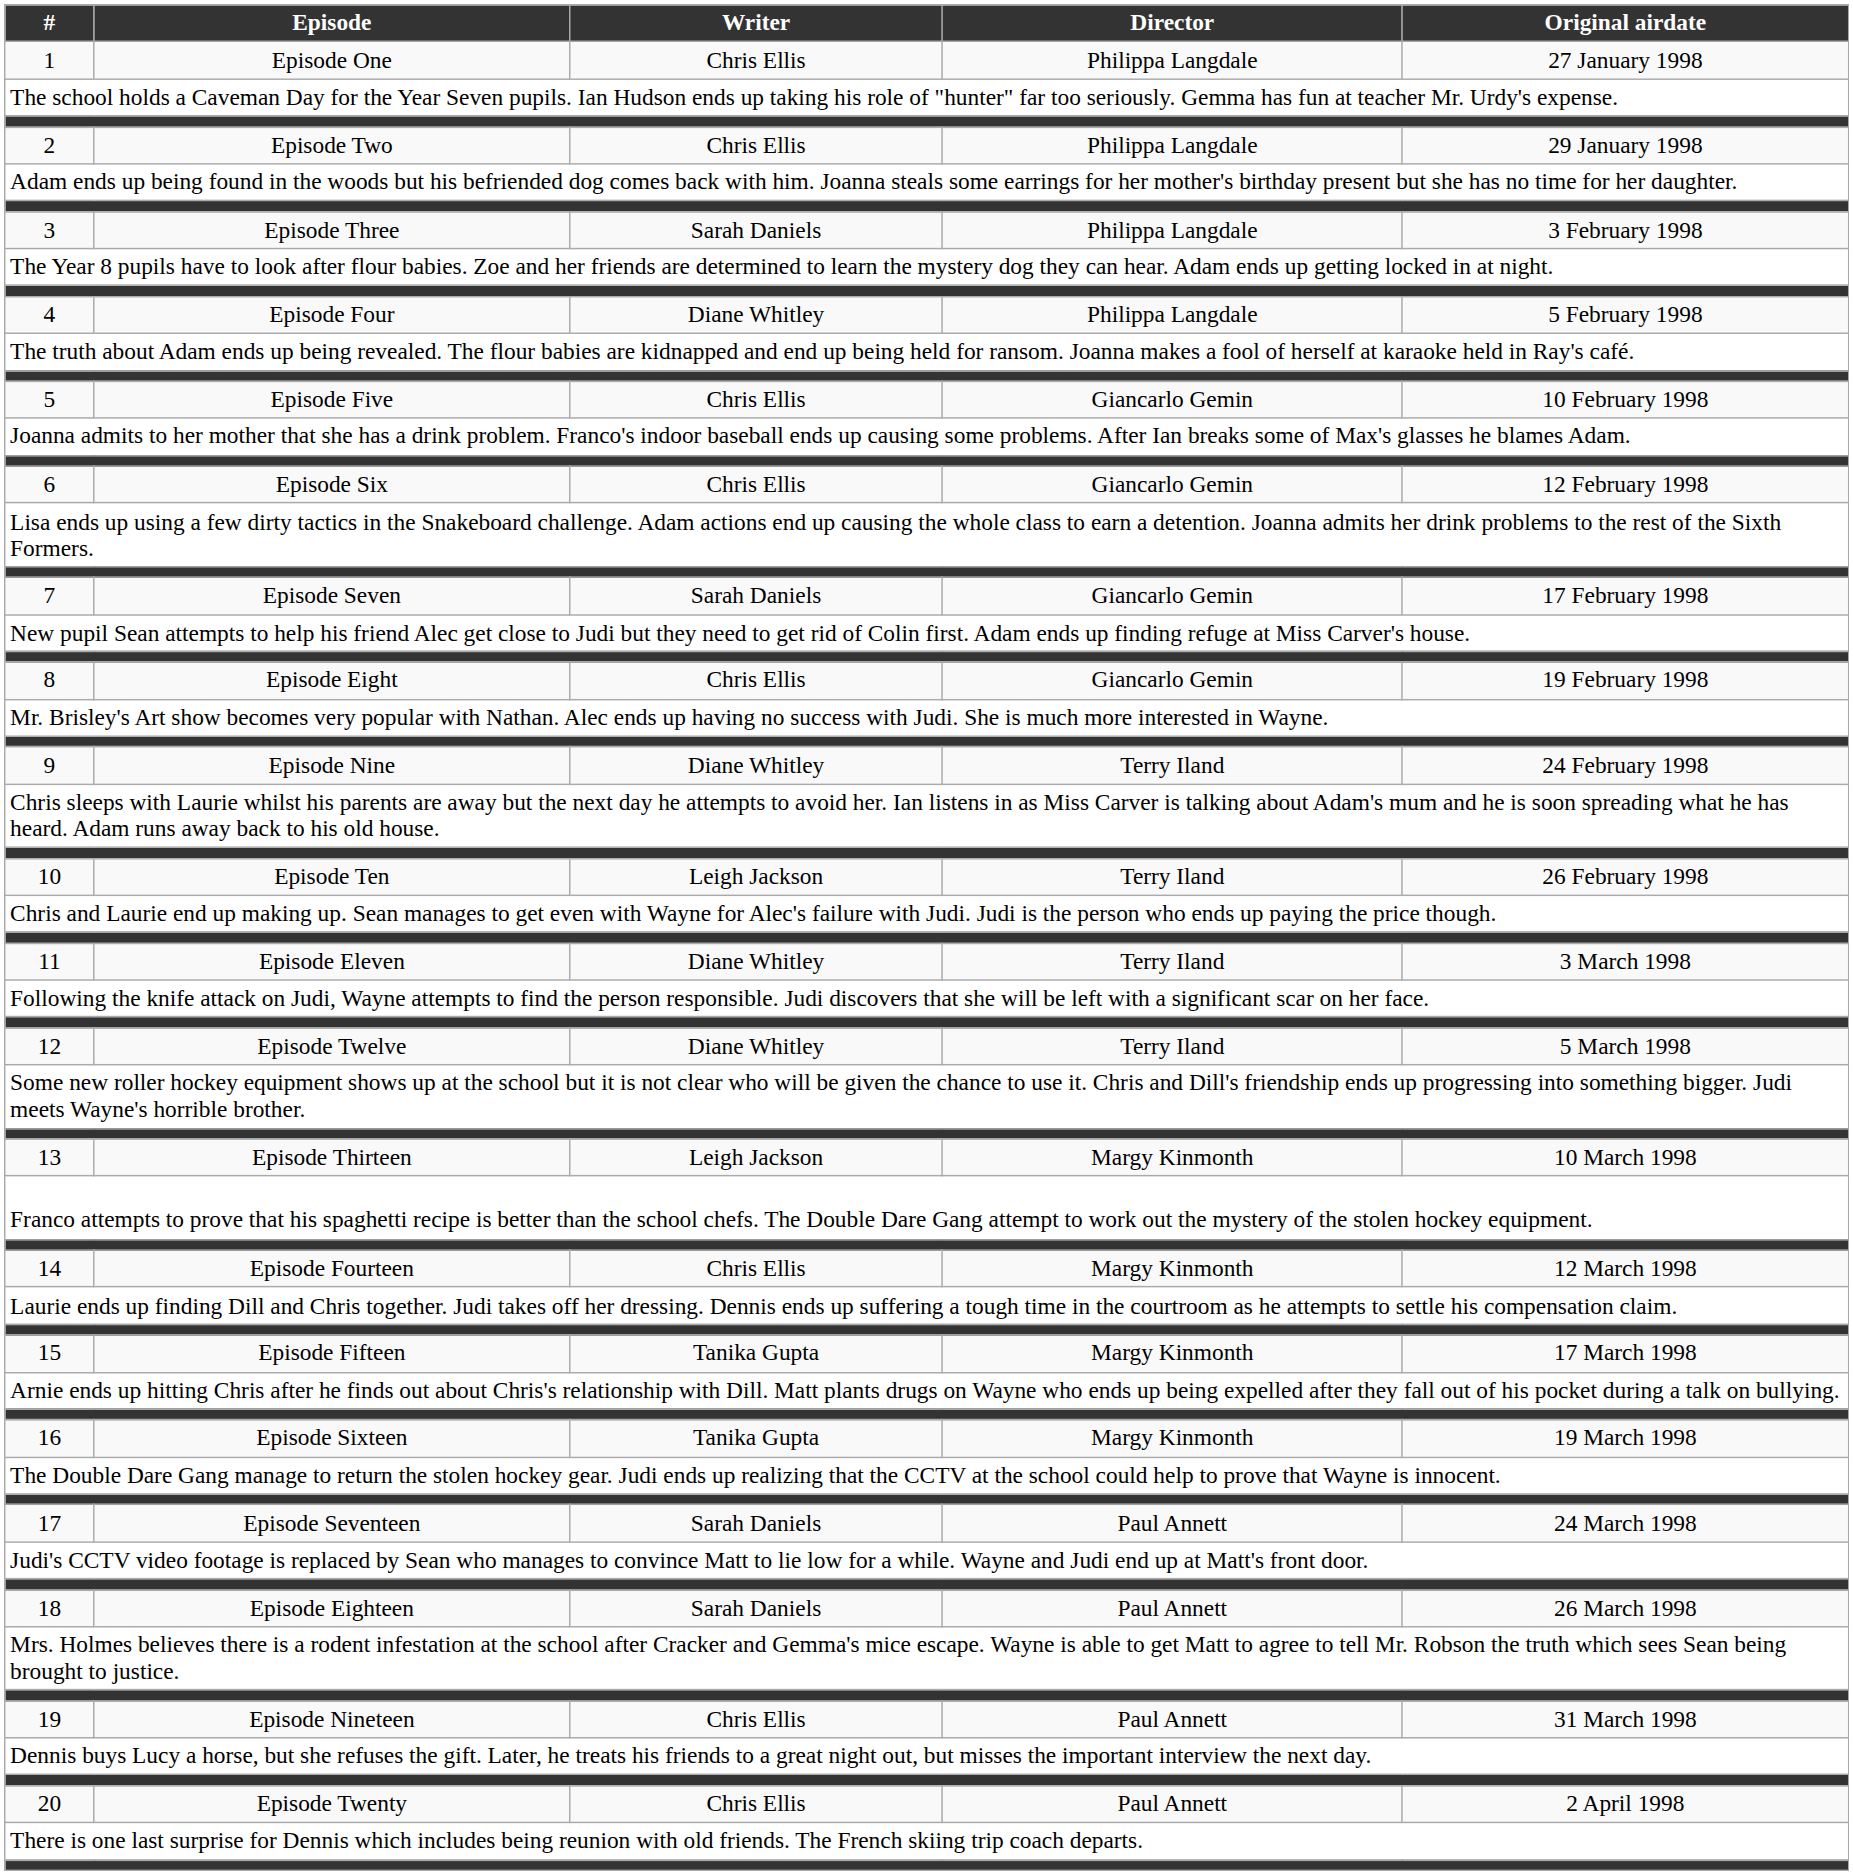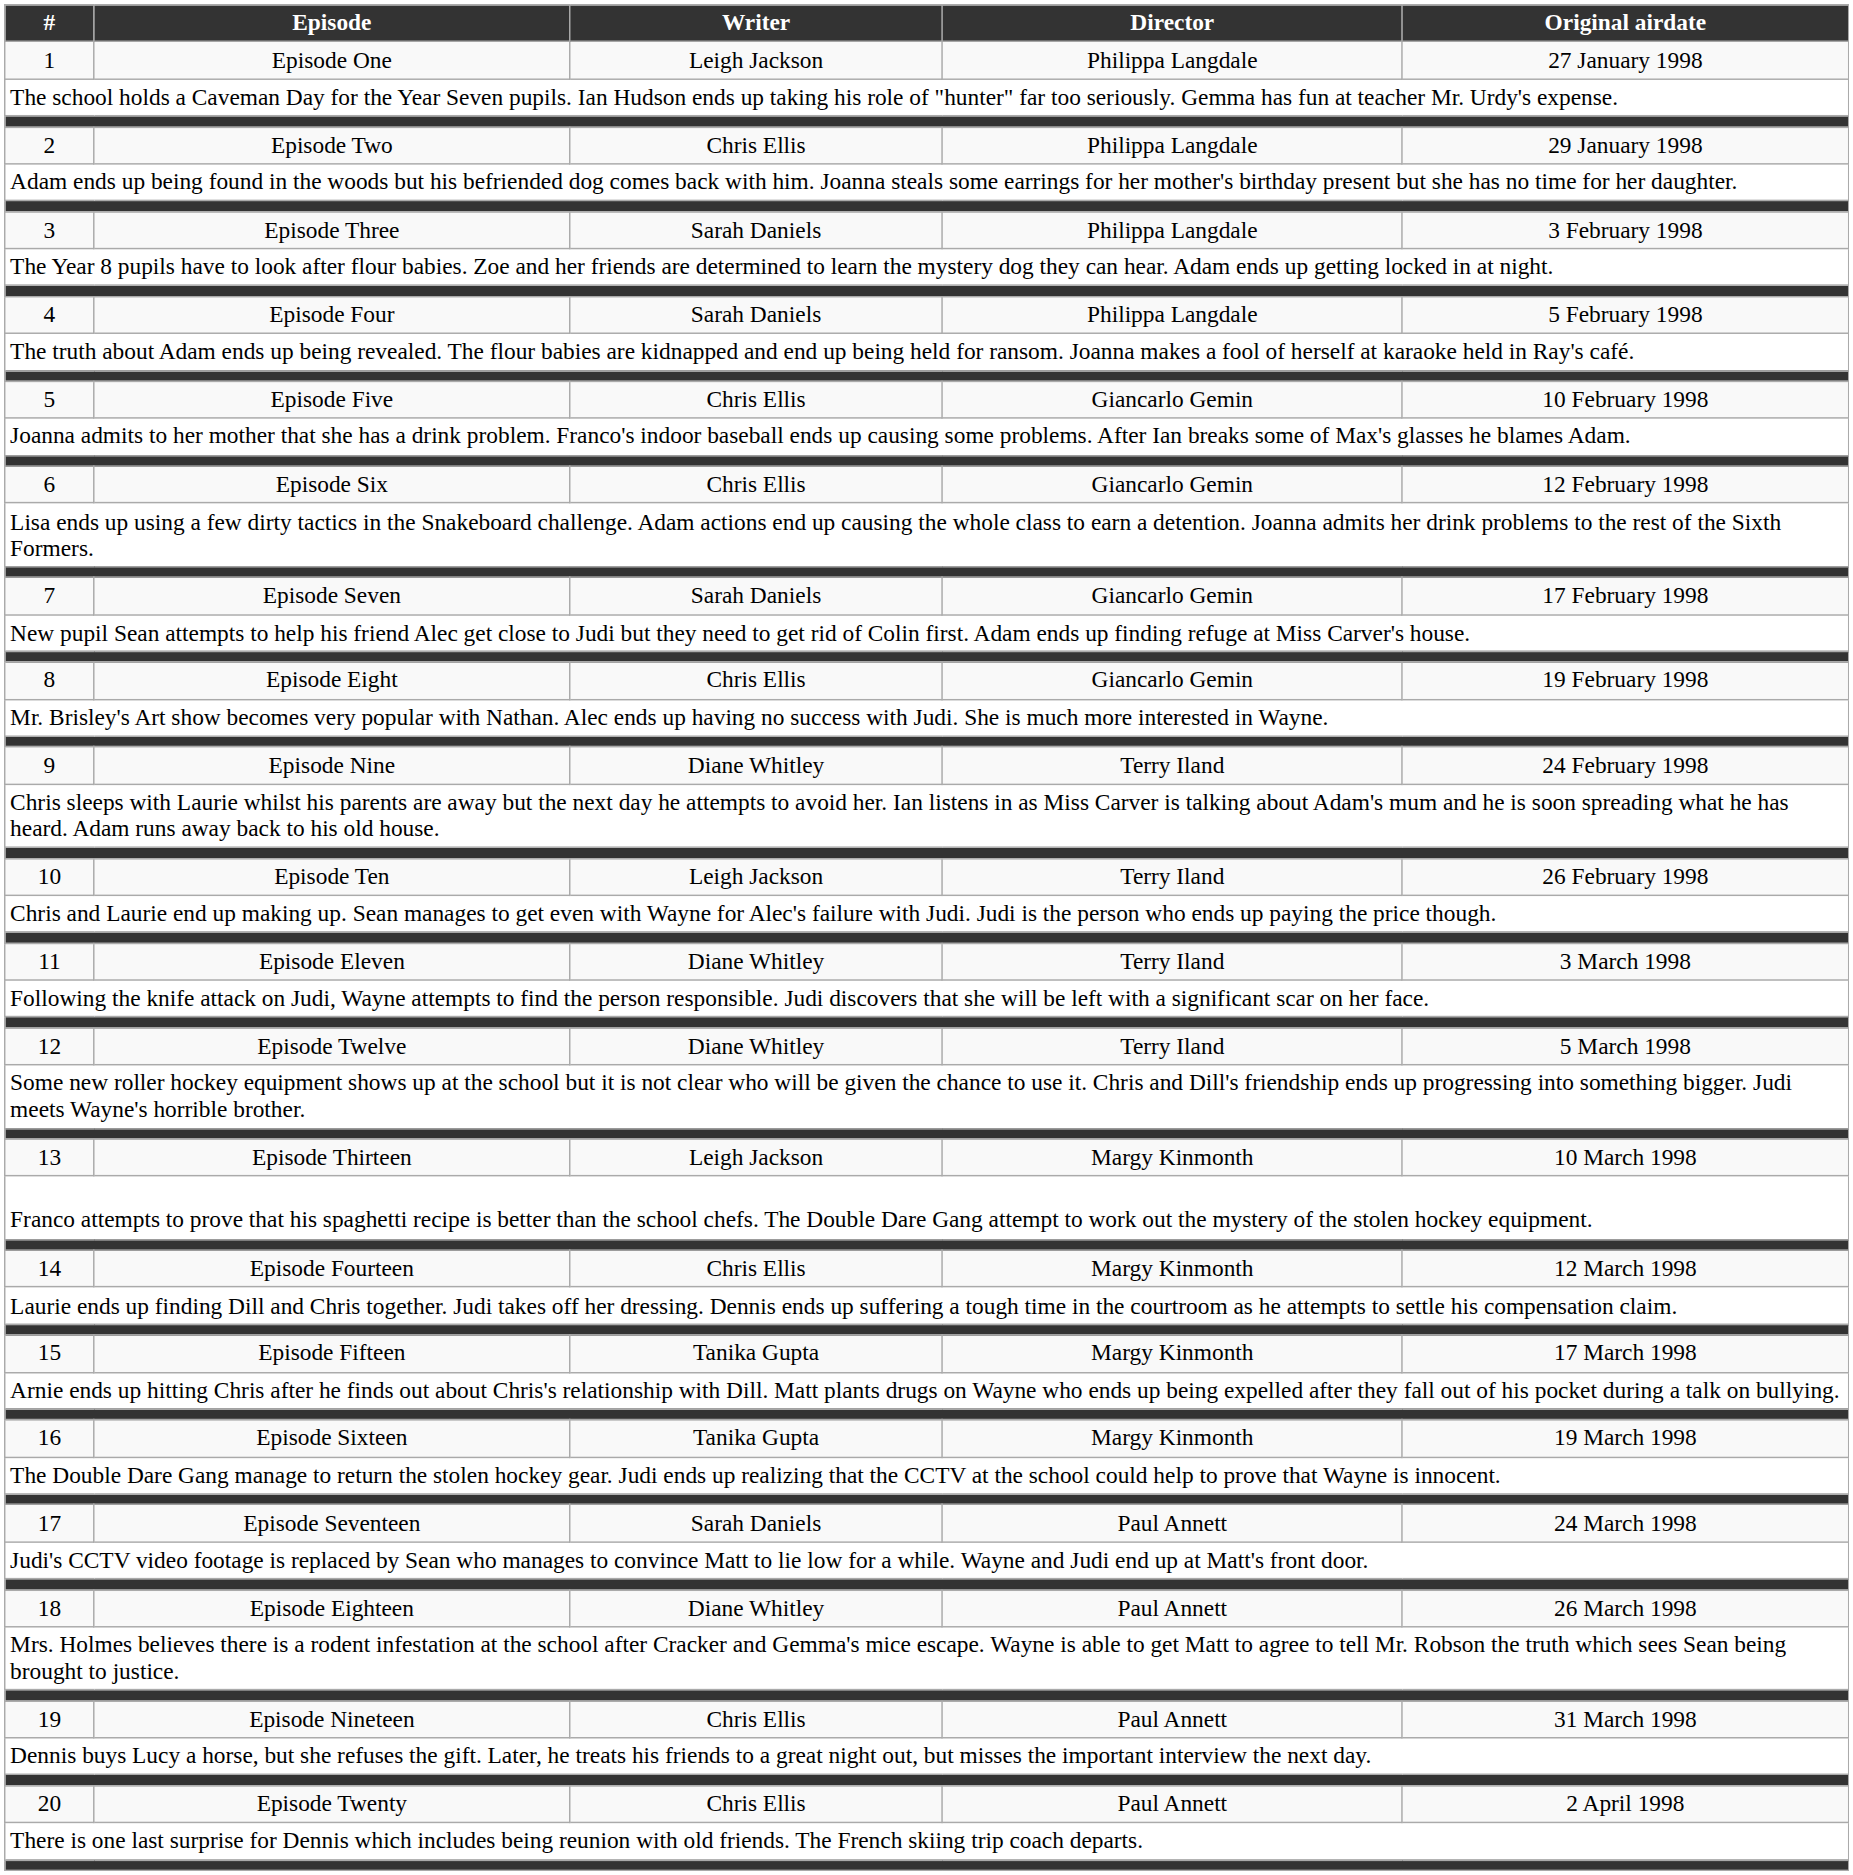 <table class="wikitable" style="width:100%;">
 <tr>
 <th style="background-color: #333333; color:white">#</th>
 <th style="background: #333333; color:white">Episode</th>
 <th style="background: #333333; color:white">Writer</th>
 <th style="background: #333333; color:white">Director</th>
 <th style="background: #333333; color:white">Original airdate</th>
 </tr>
 <tr>
 <td align="center">1</td>
 <td align="center">Episode One</td>
-<td align="center">Chris Ellis</td>
+<td align="center">Leigh Jackson</td>
 <td align="center">Philippa Langdale</td>
 <td align="center">27 January 1998</td>
 </tr>
 <tr>
 <td style="background:white" colspan="5">The school holds a Caveman Day for the Year Seven pupils. Ian Hudson ends up taking his role of "hunter" far too seriously. Gemma has fun at teacher Mr. Urdy's expense.</td>
 </tr>
 <tr style="background:#333333; height:2px">
 <td colspan="5"></td>
 </tr>
 <tr>
 <td align="center">2</td>
 <td align="center">Episode Two</td>
 <td align="center">Chris Ellis</td>
 <td align="center">Philippa Langdale</td>
 <td align="center">29 January 1998</td>
 </tr>
 <tr>
 <td style="background:white" colspan="5">Adam ends up being found in the woods but his befriended dog comes back with him. Joanna steals some earrings for her mother's birthday present but she has no time for her daughter.</td>
 </tr>
 <tr style="background:#333333; height:2px">
 <td colspan="5"></td>
 </tr>
 <tr>
 <td align="center">3</td>
 <td align="center">Episode Three</td>
 <td align="center">Sarah Daniels</td>
 <td align="center">Philippa Langdale</td>
 <td align="center">3 February 1998</td>
 </tr>
 <tr>
 <td style="background:white" colspan="5">The Year 8 pupils have to look after flour babies. Zoe and her friends are determined to learn the mystery dog they can hear. Adam ends up getting locked in at night.</td>
 </tr>
 <tr style="background:#333333; height:2px">
 <td colspan="5"></td>
 </tr>
 <tr>
 <td align="center">4</td>
 <td align="center">Episode Four</td>
-<td align="center">Diane Whitley</td>
+<td align="center">Sarah Daniels</td>
 <td align="center">Philippa Langdale</td>
 <td align="center">5 February 1998</td>
 </tr>
 <tr>
 <td style="background:white" colspan="5">The truth about Adam ends up being revealed. The flour babies are kidnapped and end up being held for ransom. Joanna makes a fool of herself at karaoke held in Ray's café.</td>
 </tr>
 <tr style="background:#333333; height:2px">
 <td colspan="5"></td>
 </tr>
 <tr>
 <td align="center">5</td>
 <td align="center">Episode Five</td>
 <td align="center">Chris Ellis</td>
 <td align="center">Giancarlo Gemin</td>
 <td align="center">10 February 1998</td>
 </tr>
 <tr>
 <td style="background:white" colspan="5">Joanna admits to her mother that she has a drink problem. Franco's indoor baseball ends up causing some problems. After Ian breaks some of Max's glasses he blames Adam.</td>
 </tr>
 <tr style="background:#333333; height:2px">
 <td colspan="5"></td>
 </tr>
 <tr>
 <td align="center">6</td>
 <td align="center">Episode Six</td>
 <td align="center">Chris Ellis</td>
 <td align="center">Giancarlo Gemin</td>
 <td align="center">12 February 1998</td>
 </tr>
 <tr>
 <td style="background:white" colspan="5">Lisa ends up using a few dirty tactics in the Snakeboard challenge. Adam actions end up causing the whole class to earn a detention. Joanna admits her drink problems to the rest of the Sixth Formers.</td>
 </tr>
 <tr style="background:#333333; height:2px">
 <td colspan="5"></td>
 </tr>
 <tr>
 <td align="center">7</td>
 <td align="center">Episode Seven</td>
 <td align="center">Sarah Daniels</td>
 <td align="center">Giancarlo Gemin</td>
 <td align="center">17 February 1998</td>
 </tr>
 <tr>
 <td style="background:white" colspan="5">New pupil Sean attempts to help his friend Alec get close to Judi but they need to get rid of Colin first. Adam ends up finding refuge at Miss Carver's house.</td>
 </tr>
 <tr style="background:#333333; height:2px">
 <td colspan="5"></td>
 </tr>
 <tr>
 <td align="center">8</td>
 <td align="center">Episode Eight</td>
 <td align="center">Chris Ellis</td>
 <td align="center">Giancarlo Gemin</td>
 <td align="center">19 February 1998</td>
 </tr>
 <tr>
 <td style="background:white" colspan="5">Mr. Brisley's Art show becomes very popular with Nathan. Alec ends up having no success with Judi. She is much more interested in Wayne.</td>
 </tr>
 <tr style="background:#333333; height:2px">
 <td colspan="5"></td>
 </tr>
 <tr>
 <td align="center">9</td>
 <td align="center">Episode Nine</td>
 <td align="center">Diane Whitley</td>
 <td align="center">Terry Iland</td>
 <td align="center">24 February 1998</td>
 </tr>
 <tr>
 <td style="background:white" colspan="5">Chris sleeps with Laurie whilst his parents are away but the next day he attempts to avoid her. Ian listens in as Miss Carver is talking about Adam's mum and he is soon spreading what he has heard. Adam runs away back to his old house.</td>
 </tr>
 <tr style="background:#333333; height:2px">
 <td colspan="5"></td>
 </tr>
 <tr>
 <td align="center">10</td>
 <td align="center">Episode Ten</td>
 <td align="center">Leigh Jackson</td>
 <td align="center">Terry Iland</td>
 <td align="center">26 February 1998</td>
 </tr>
 <tr>
 <td style="background:white" colspan="5">Chris and Laurie end up making up. Sean manages to get even with Wayne for Alec's failure with Judi. Judi is the person who ends up paying the price though.</td>
 </tr>
 <tr style="background:#333333; height:2px">
 <td colspan="5"></td>
 </tr>
 <tr>
 <td align="center">11</td>
 <td align="center">Episode Eleven</td>
 <td align="center">Diane Whitley</td>
 <td align="center">Terry Iland</td>
 <td align="center">3 March 1998</td>
 </tr>
 <tr>
 <td style="background:white" colspan="5">Following the knife attack on Judi, Wayne attempts to find the person responsible. Judi discovers that she will be left with a significant scar on her face.</td>
 </tr>
 <tr style="background:#333333; height:2px">
 <td colspan="5"></td>
 </tr>
 <tr>
 <td align="center">12</td>
 <td align="center">Episode Twelve</td>
 <td align="center">Diane Whitley</td>
 <td align="center">Terry Iland</td>
 <td align="center">5 March 1998</td>
 </tr>
 <tr>
 <td style="background:white" colspan="5">Some new roller hockey equipment shows up at the school but it is not clear who will be given the chance to use it. Chris and Dill's friendship ends up progressing into something bigger. Judi meets Wayne's horrible brother.</td>
 </tr>
 <tr style="background:#333333; height:2px">
 <td colspan="5"></td>
 </tr>
 <tr>
 <td align="center">13</td>
 <td align="center">Episode Thirteen</td>
 <td align="center">Leigh Jackson</td>
 <td align="center">Margy Kinmonth</td>
 <td align="center">10 March 1998</td>
 </tr>
 <tr>
 <td style="background:white" colspan="5"><br>Franco attempts to prove that his spaghetti recipe is better than the school chefs. The Double Dare Gang attempt to work out the mystery of the stolen hockey equipment.</td>
 </tr>
 <tr style="background:#333333; height:2px">
 <td colspan="5"></td>
 </tr>
 <tr>
 <td align="center">14</td>
 <td align="center">Episode Fourteen</td>
 <td align="center">Chris Ellis</td>
 <td align="center">Margy Kinmonth</td>
 <td align="center">12 March 1998</td>
 </tr>
 <tr>
 <td style="background:white" colspan="5">Laurie ends up finding Dill and Chris together. Judi takes off her dressing. Dennis ends up suffering a tough time in the courtroom as he attempts to settle his compensation claim.</td>
 </tr>
 <tr style="background:#333333; height:2px">
 <td colspan="5"></td>
 </tr>
 <tr>
 <td align="center">15</td>
 <td align="center">Episode Fifteen</td>
 <td align="center">Tanika Gupta</td>
 <td align="center">Margy Kinmonth</td>
 <td align="center">17 March 1998</td>
 </tr>
 <tr>
 <td style="background:white" colspan="5">Arnie ends up hitting Chris after he finds out about Chris's relationship with Dill. Matt plants drugs on Wayne who ends up being expelled after they fall out of his pocket during a talk on bullying.</td>
 </tr>
 <tr style="background:#333333; height:2px">
 <td colspan="5"></td>
 </tr>
 <tr>
 <td align="center">16</td>
 <td align="center">Episode Sixteen</td>
 <td align="center">Tanika Gupta</td>
 <td align="center">Margy Kinmonth</td>
 <td align="center">19 March 1998</td>
 </tr>
 <tr>
 <td style="background:white" colspan="5">The Double Dare Gang manage to return the stolen hockey gear. Judi ends up realizing that the CCTV at the school could help to prove that Wayne is innocent.</td>
 </tr>
 <tr style="background:#333333; height:2px">
 <td colspan="5"></td>
 </tr>
 <tr>
 <td align="center">17</td>
 <td align="center">Episode Seventeen</td>
 <td align="center">Sarah Daniels</td>
 <td align="center">Paul Annett</td>
 <td align="center">24 March 1998</td>
 </tr>
 <tr>
 <td style="background:white" colspan="5">Judi's CCTV video footage is replaced by Sean who manages to convince Matt to lie low for a while. Wayne and Judi end up at Matt's front door.</td>
 </tr>
 <tr style="background:#333333; height:2px">
 <td colspan="5"></td>
 </tr>
 <tr>
 <td align="center">18</td>
 <td align="center">Episode Eighteen</td>
-<td align="center">Sarah Daniels</td>
+<td align="center">Diane Whitley</td>
 <td align="center">Paul Annett</td>
 <td align="center">26 March 1998</td>
 </tr>
 <tr>
 <td style="background:white" colspan="5">Mrs. Holmes believes there is a rodent infestation at the school after Cracker and Gemma's mice escape. Wayne is able to get Matt to agree to tell Mr. Robson the truth which sees Sean being brought to justice.</td>
 </tr>
 <tr style="background:#333333; height:2px">
 <td colspan="5"></td>
 </tr>
 <tr>
 <td align="center">19</td>
 <td align="center">Episode Nineteen</td>
 <td align="center">Chris Ellis</td>
 <td align="center">Paul Annett</td>
 <td align="center">31 March 1998</td>
 </tr>
 <tr>
 <td style="background:white" colspan="5">Dennis buys Lucy a horse, but she refuses the gift. Later, he treats his friends to a great night out, but misses the important interview the next day.</td>
 </tr>
 <tr style="background:#333333; height:2px">
 <td colspan="5"></td>
 </tr>
 <tr>
 <td align="center">20</td>
 <td align="center">Episode Twenty</td>
 <td align="center">Chris Ellis</td>
 <td align="center">Paul Annett</td>
 <td align="center">2 April 1998</td>
 </tr>
 <tr>
 <td style="background:white" colspan="5">There is one last surprise for Dennis which includes being reunion with old friends. The French skiing trip coach departs.</td>
 </tr>
 <tr style="background:#333333; height:2px">
 <td colspan="5"></td>
 </tr>
 <tr>
 </tr>
 </table>
